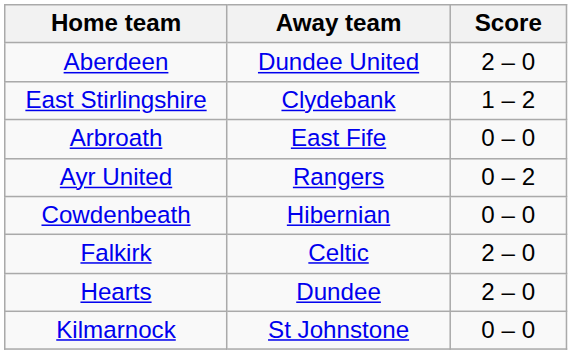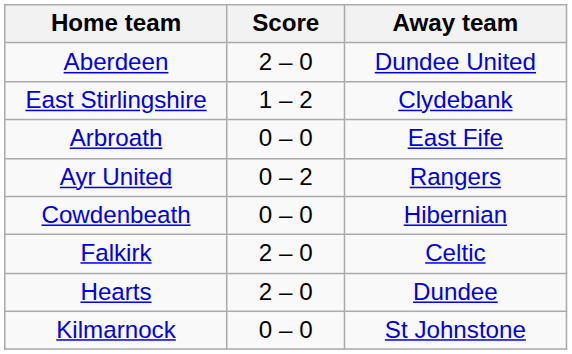 <table class="wikitable" style="text-align: center">
 <tr>
 <th width=140>Home team</th>
+<th width=70>Score</th>
 <th width=140>Away team</th>
-<th width=70>Score</th>
 </tr>
 <tr>
 <td><a href='#'>Aberdeen</a></td>
+<td>2 – 0</td>
 <td><a href='#'>Dundee United</a></td>
-<td>2 – 0</td>
 </tr>
 <tr>
 <td><a href='#'>East Stirlingshire</a></td>
+<td>1 – 2</td>
 <td><a href='#'>Clydebank</a></td>
-<td>1 – 2</td>
 </tr>
 <tr>
 <td><a href='#'>Arbroath</a></td>
+<td>0 – 0</td>
 <td><a href='#'>East Fife</a></td>
-<td>0 – 0</td>
 </tr>
 <tr>
 <td><a href='#'>Ayr United</a></td>
+<td>0 – 2</td>
 <td><a href='#'>Rangers</a></td>
-<td>0 – 2</td>
 </tr>
 <tr>
 <td><a href='#'>Cowdenbeath</a></td>
+<td>0 – 0</td>
 <td><a href='#'>Hibernian</a></td>
-<td>0 – 0</td>
 </tr>
 <tr>
 <td><a href='#'>Falkirk</a></td>
+<td>2 – 0</td>
 <td><a href='#'>Celtic</a></td>
-<td>2 – 0</td>
 </tr>
 <tr>
 <td><a href='#'>Hearts</a></td>
+<td>2 – 0</td>
 <td><a href='#'>Dundee</a></td>
-<td>2 – 0</td>
 </tr>
 <tr>
 <td><a href='#'>Kilmarnock</a></td>
+<td>0 – 0</td>
 <td><a href='#'>St Johnstone</a></td>
-<td>0 – 0</td>
 </tr>
 </table>
